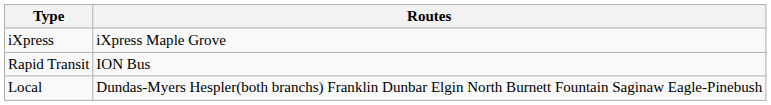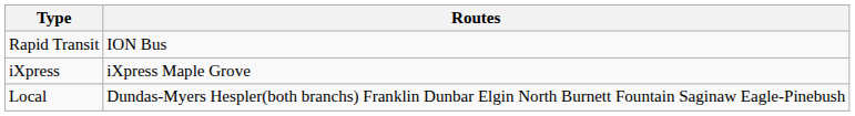 <table class="wikitable">
 <tr>
 <th>Type</th>
 <th>Routes</th>
 </tr>
 <tr>
+<td> Rapid Transit</td>
+<td> ION Bus</td>
+</tr>
+<tr>
 <td>iXpress</td>
 <td> iXpress Maple Grove</td>
-</tr>
-<tr>
-<td> Rapid Transit</td>
-<td> ION Bus</td>
 </tr>
 <tr>
 <td>Local</td>
 <td> Dundas-Myers  Hespler(both branchs)  Franklin  Dunbar  Elgin North  Burnett  Fountain  Saginaw  Eagle-Pinebush</td>
 </tr>
 </table>
